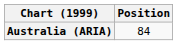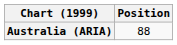 <table class="wikitable plainrowheaders" style="text-align:center">
 <tr>
 <th scope="col">Chart (1999)</th>
 <th scope="col">Position</th>
 </tr>
 <tr>
 <th scope="row">Australia (ARIA)</th>
-<td>84</td>
+<td>88</td>
 </tr>
 </table>
